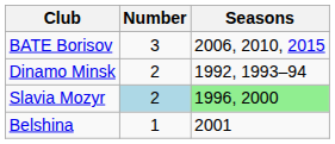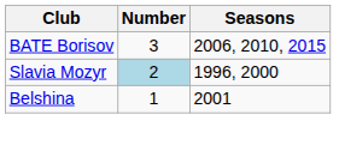 <table class="wikitable sortable">
 <tr>
 <th>Club</th>
 <th>Number</th>
 <th>Seasons</th>
 </tr>
 <tr>
 <td><a href='#'>BATE Borisov</a></td>
 <td style="text-align:center">3</td>
 <td>2006, 2010, <a href='#'>2015</a></td>
 </tr>
 <tr>
-<td><a href='#'>Dinamo Minsk</a></td>
-<td style="text-align:center">2</td>
-<td>1992, 1993–94</td>
-</tr>
-<tr>
 <td><a href='#'>Slavia Mozyr</a></td>
 <td style="background: lightblue; text-align:center">2</td>
-<td style="background: lightgreen;">1996, 2000</td>
+<td>1996, 2000</td>
 </tr>
 <tr>
 <td><a href='#'>Belshina</a></td>
 <td style="text-align:center">1</td>
 <td>2001</td>
 </tr>
 </table>
